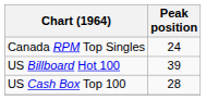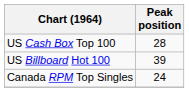 <table class="wikitable sortable">
 <tr>
 <th>Chart (1964)</th>
 <th>Peak<br>position</th>
 </tr>
 <tr>
-<td>Canada <em><a href='#'>RPM</a></em> Top Singles</td>
-<td style="text-align:center;">24</td>
+<td>US <a href='#'><em>Cash Box</em></a> Top 100</td>
+<td align="center">28</td>
 </tr>
 <tr>
 <td>US <em><a href='#'>Billboard</a></em> <a href='#'>Hot 100</a></td>
 <td style="text-align:center;">39</td>
 </tr>
 <tr>
-<td>US <a href='#'><em>Cash Box</em></a> Top 100</td>
-<td align="center">28</td>
+<td>Canada <em><a href='#'>RPM</a></em> Top Singles</td>
+<td style="text-align:center;">24</td>
 </tr>
 <tr>
 </tr>
 </table>
